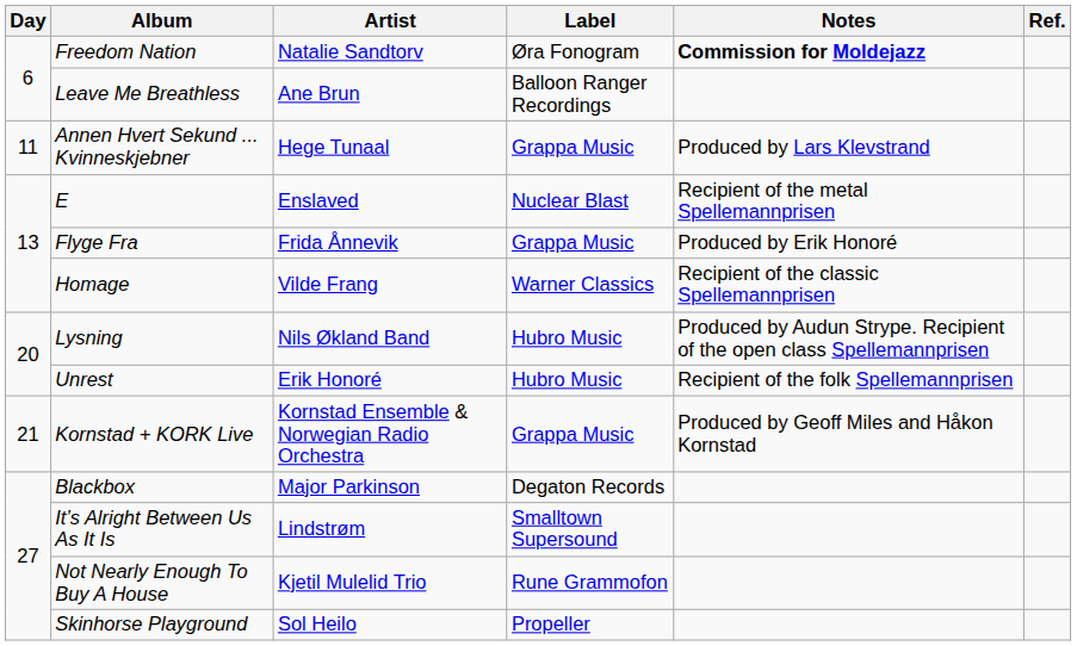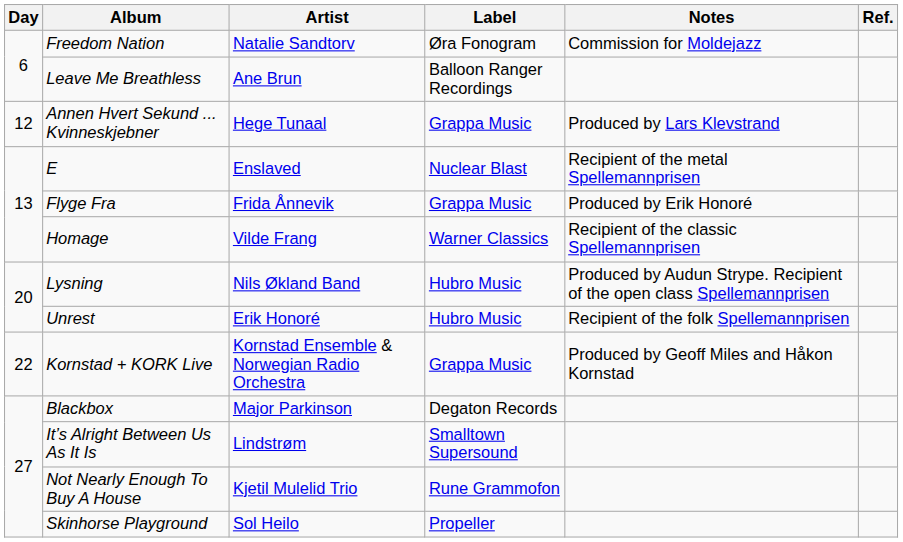 <table class="wikitable">
 <tr>
 <th>Day</th>
 <th>Album</th>
 <th>Artist</th>
 <th>Label</th>
 <th>Notes</th>
 <th>Ref.</th>
 </tr>
 <tr>
 <td rowspan="2" style="text-align:center;">6</td>
 <td><em>Freedom Nation</em></td>
 <td><a href='#'>Natalie Sandtorv</a></td>
 <td>Øra Fonogram</td>
-<td><strong>Commission for <a href='#'>Moldejazz</a></strong></td>
+<td>Commission for <a href='#'>Moldejazz</a></td>
 <td style="text-align:center;"></td>
 </tr>
 <tr>
 <td><em>Leave Me Breathless</em></td>
 <td><a href='#'>Ane Brun</a></td>
 <td>Balloon Ranger Recordings</td>
 <td></td>
 <td style="text-align:center;"></td>
 </tr>
 <tr>
-<td rowspan="1" style="text-align:center;">11</td>
+<td rowspan="1" style="text-align:center;">12</td>
 <td><em>Annen Hvert Sekund ... Kvinneskjebner</em></td>
 <td><a href='#'>Hege Tunaal</a></td>
 <td><a href='#'>Grappa Music</a></td>
 <td>Produced by <a href='#'>Lars Klevstrand</a></td>
 <td style="text-align:center;"></td>
 </tr>
 <tr>
 <td rowspan="3" style="text-align:center;">13</td>
 <td><em>E</em></td>
 <td><a href='#'>Enslaved</a></td>
 <td><a href='#'>Nuclear Blast</a></td>
 <td>Recipient of the metal <a href='#'>Spellemannprisen</a></td>
 <td style="text-align:center;"></td>
 </tr>
 <tr>
 <td><em>Flyge Fra</em></td>
 <td><a href='#'>Frida Ånnevik</a></td>
 <td><a href='#'>Grappa Music</a></td>
 <td>Produced by Erik Honoré</td>
 <td style="text-align:center;"></td>
 </tr>
 <tr>
 <td><em>Homage</em></td>
 <td><a href='#'>Vilde Frang</a></td>
 <td><a href='#'>Warner Classics</a></td>
 <td>Recipient of the classic <a href='#'>Spellemannprisen</a></td>
 <td style="text-align:center;"></td>
 </tr>
 <tr>
 <td rowspan="2" style="text-align:center;">20</td>
 <td><em>Lysning</em></td>
 <td><a href='#'>Nils Økland Band</a></td>
 <td><a href='#'>Hubro Music</a></td>
 <td>Produced by Audun Strype. Recipient of the open class <a href='#'>Spellemannprisen</a></td>
 <td style="text-align:center;"></td>
 </tr>
 <tr>
 <td><em>Unrest</em></td>
 <td><a href='#'>Erik Honoré</a></td>
 <td><a href='#'>Hubro Music</a></td>
 <td>Recipient of the folk <a href='#'>Spellemannprisen</a></td>
 <td style="text-align:center;"></td>
 </tr>
 <tr>
-<td rowspan="1" style="text-align:center;">21</td>
+<td rowspan="1" style="text-align:center;">22</td>
 <td><em>Kornstad + KORK Live</em></td>
 <td><a href='#'>Kornstad Ensemble</a> & <a href='#'>Norwegian Radio Orchestra</a></td>
 <td><a href='#'>Grappa Music</a></td>
 <td>Produced by Geoff Miles and Håkon Kornstad</td>
 <td style="text-align:center;"></td>
 </tr>
 <tr>
 <td rowspan="4" style="text-align:center;">27</td>
 <td><em>Blackbox</em></td>
 <td><a href='#'>Major Parkinson</a></td>
 <td>Degaton Records</td>
 <td></td>
 <td style="text-align:center;"></td>
 </tr>
 <tr>
 <td><em>It’s Alright Between Us As It Is</em></td>
 <td><a href='#'>Lindstrøm</a></td>
 <td><a href='#'>Smalltown Supersound</a></td>
 <td></td>
 <td style="text-align:center;"></td>
 </tr>
 <tr>
 <td><em>Not Nearly Enough To Buy A House</em></td>
 <td><a href='#'>Kjetil Mulelid Trio</a></td>
 <td><a href='#'>Rune Grammofon</a></td>
 <td></td>
 <td style="text-align:center;"></td>
 </tr>
 <tr>
 <td><em>Skinhorse Playground</em></td>
 <td><a href='#'>Sol Heilo</a></td>
 <td><a href='#'>Propeller</a></td>
 <td></td>
 <td style="text-align:center;"></td>
 </tr>
 </table>
